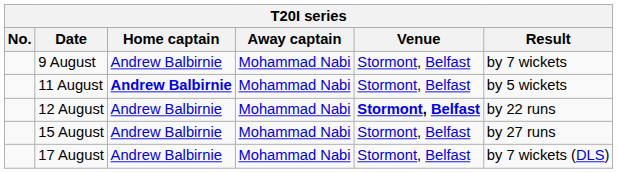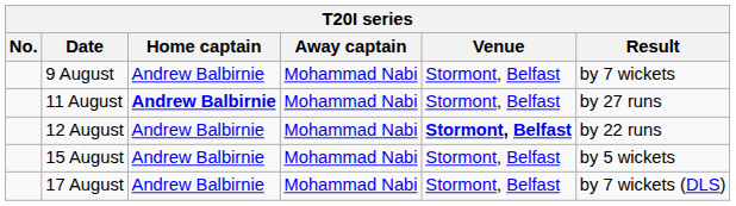 <table class="wikitable">
 <tr>
 <th colspan="9">T20I series</th>
 </tr>
 <tr>
 <th>No.</th>
 <th>Date</th>
 <th>Home captain</th>
 <th>Away captain</th>
 <th>Venue</th>
 <th>Result</th>
 </tr>
 <tr>
 <td></td>
 <td>9 August</td>
 <td><a href='#'>Andrew Balbirnie</a></td>
 <td><a href='#'>Mohammad Nabi</a></td>
 <td><a href='#'>Stormont</a>, <a href='#'>Belfast</a></td>
 <td> by 7 wickets</td>
 </tr>
 <tr>
 <td></td>
 <td>11 August</td>
 <td><strong><a href='#'>Andrew Balbirnie</a></strong></td>
 <td><a href='#'>Mohammad Nabi</a></td>
 <td><a href='#'>Stormont</a>, <a href='#'>Belfast</a></td>
-<td> by 5 wickets</td>
+<td> by 27 runs</td>
 </tr>
 <tr>
 <td></td>
 <td>12 August</td>
 <td><a href='#'>Andrew Balbirnie</a></td>
 <td><a href='#'>Mohammad Nabi</a></td>
 <td><strong><a href='#'>Stormont</a>, <a href='#'>Belfast</a></strong></td>
 <td> by 22 runs</td>
 </tr>
 <tr>
 <td></td>
 <td>15 August</td>
 <td><a href='#'>Andrew Balbirnie</a></td>
 <td><a href='#'>Mohammad Nabi</a></td>
 <td><a href='#'>Stormont</a>, <a href='#'>Belfast</a></td>
-<td> by 27 runs</td>
+<td> by 5 wickets</td>
 </tr>
 <tr>
 <td></td>
 <td>17 August</td>
 <td><a href='#'>Andrew Balbirnie</a></td>
 <td><a href='#'>Mohammad Nabi</a></td>
 <td><a href='#'>Stormont</a>, <a href='#'>Belfast</a></td>
 <td> by 7 wickets (<a href='#'>DLS</a>)</td>
 </tr>
 </table>
